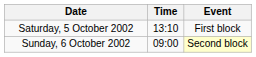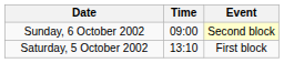 <table class = "wikitable" style="text-align:center;">
 <tr>
 <th width=220>Date</th>
 <th width=50>Time</th>
 <th width=100>Event</th>
 </tr>
 <tr>
+<td>Sunday, 6 October 2002</td>
+<td>09:00</td>
+<td bgcolor=ffffcc>Second block</td>
+</tr>
+<tr>
 <td>Saturday, 5 October 2002</td>
 <td>13:10</td>
 <td>First block</td>
 </tr>
-<tr>
-<td>Sunday, 6 October 2002</td>
-<td>09:00</td>
-<td bgcolor=ffffcc>Second block</td>
-</tr>
 </table>
